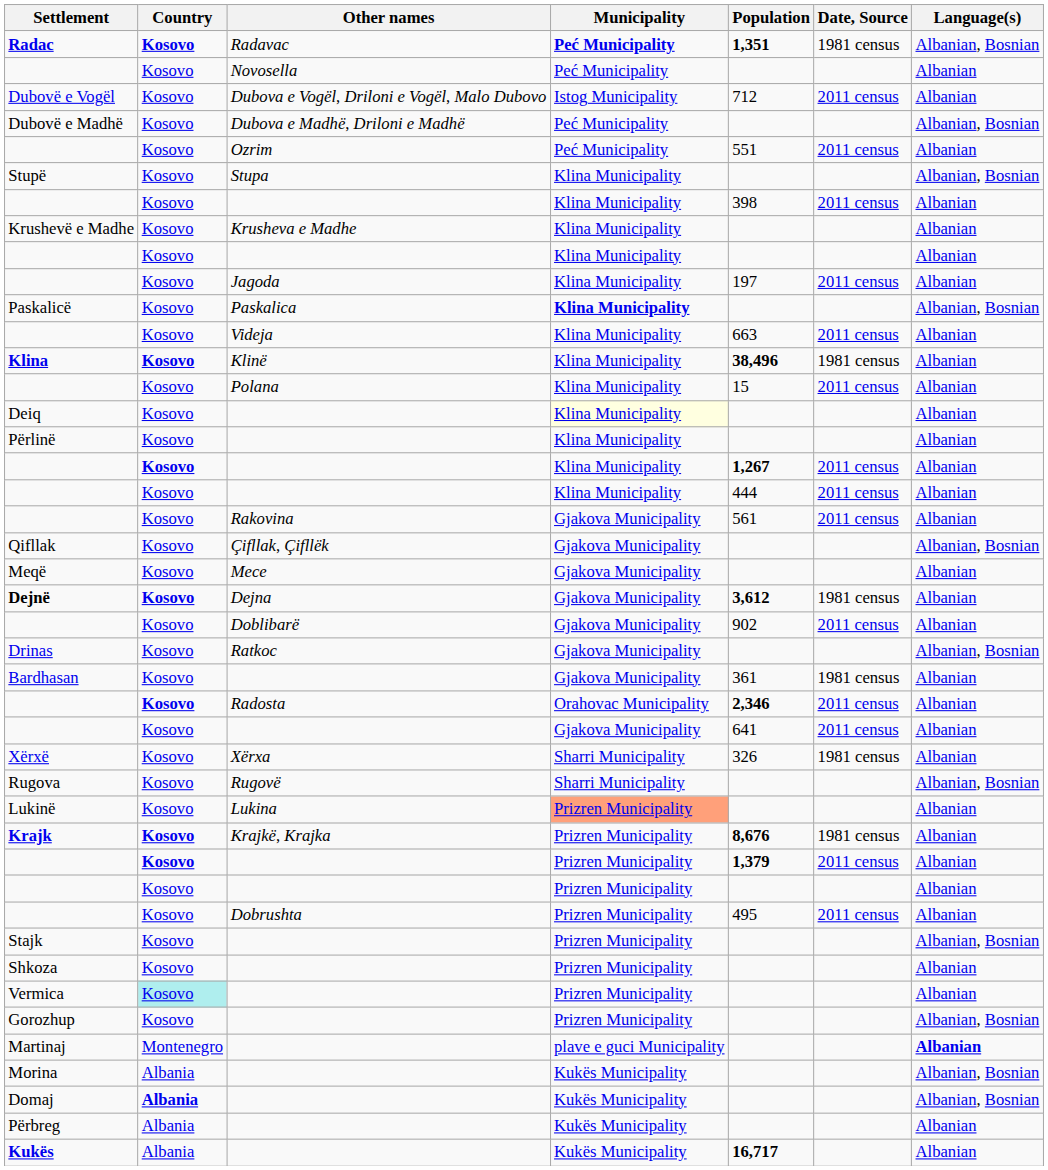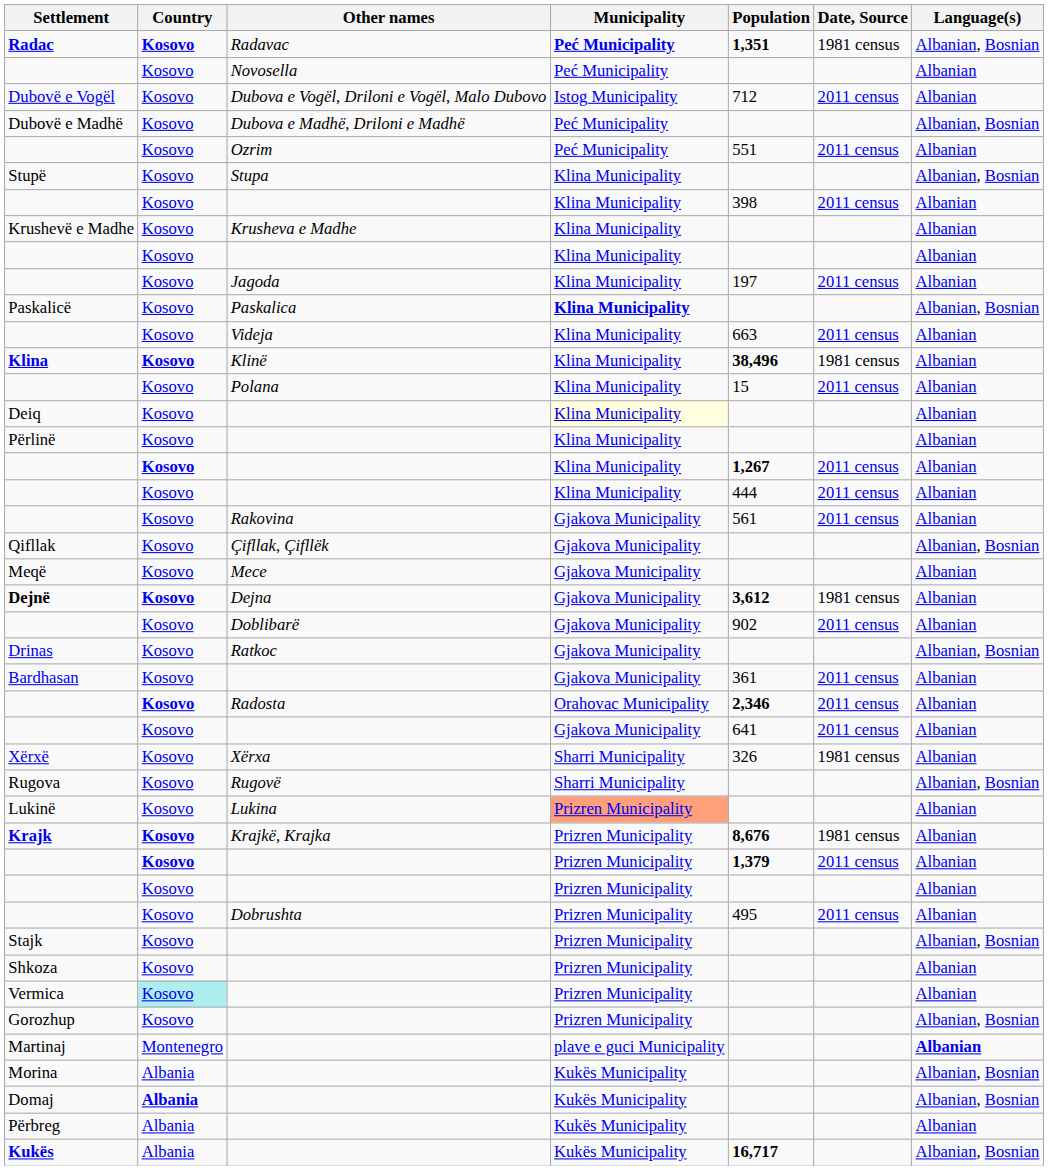 <table class="sortable wikitable">
 <tr>
 <th>Settlement</th>
 <th>Country</th>
 <th class="unsortable">Other names</th>
 <th>Municipality</th>
 <th>Population</th>
 <th class="unsortable">Date, Source</th>
 <th>Language(s)</th>
 </tr>
 <tr>
 <td><strong><a href='#'>Radac</a></strong></td>
 <td> <strong><a href='#'>Kosovo</a></strong></td>
 <td><em>Radavac</em></td>
 <td><strong><a href='#'>Peć Municipality</a></strong></td>
 <td><strong>1,351</strong></td>
 <td>1981 census</td>
 <td><a href='#'>Albanian</a>, <a href='#'>Bosnian</a></td>
 </tr>
 <tr>
 <td></td>
 <td> <a href='#'>Kosovo</a></td>
 <td><em>Novosella</em></td>
 <td><a href='#'>Peć Municipality</a></td>
 <td></td>
 <td></td>
 <td><a href='#'>Albanian</a></td>
 </tr>
 <tr>
 <td><a href='#'>Dubovë e Vogël</a></td>
 <td> <a href='#'>Kosovo</a></td>
 <td><em>Dubova e Vogël</em>, <em>Driloni e Vogël</em>, <em>Malo Dubovo</em></td>
 <td><a href='#'>Istog Municipality</a></td>
 <td>712</td>
 <td><a href='#'>2011 census</a></td>
 <td><a href='#'>Albanian</a></td>
 </tr>
 <tr>
 <td>Dubovë e Madhë</td>
 <td> <a href='#'>Kosovo</a></td>
 <td><em>Dubova e Madhë</em>, <em>Driloni e Madhë</em></td>
 <td><a href='#'>Peć Municipality</a></td>
 <td></td>
 <td></td>
 <td><a href='#'>Albanian</a>, <a href='#'>Bosnian</a></td>
 </tr>
 <tr>
 <td></td>
 <td> <a href='#'>Kosovo</a></td>
 <td><em>Ozrim</em></td>
 <td><a href='#'>Peć Municipality</a></td>
 <td>551</td>
 <td><a href='#'>2011 census</a></td>
 <td><a href='#'>Albanian</a></td>
 </tr>
 <tr>
 <td>Stupë</td>
 <td> <a href='#'>Kosovo</a></td>
 <td><em>Stupa</em></td>
 <td><a href='#'>Klina Municipality</a></td>
 <td></td>
 <td></td>
 <td><a href='#'>Albanian</a>, <a href='#'>Bosnian</a></td>
 </tr>
 <tr>
 <td></td>
 <td> <a href='#'>Kosovo</a></td>
 <td></td>
 <td><a href='#'>Klina Municipality</a></td>
 <td>398</td>
 <td><a href='#'>2011 census</a></td>
 <td><a href='#'>Albanian</a></td>
 </tr>
 <tr>
 <td>Krushevë e Madhe</td>
 <td> <a href='#'>Kosovo</a></td>
 <td><em>Krusheva e Madhe</em></td>
 <td><a href='#'>Klina Municipality</a></td>
 <td></td>
 <td></td>
 <td><a href='#'>Albanian</a></td>
 </tr>
 <tr>
 <td></td>
 <td> <a href='#'>Kosovo</a></td>
 <td></td>
 <td><a href='#'>Klina Municipality</a></td>
 <td></td>
 <td></td>
 <td><a href='#'>Albanian</a></td>
 </tr>
 <tr>
 <td></td>
 <td> <a href='#'>Kosovo</a></td>
 <td><em>Jagoda</em></td>
 <td><a href='#'>Klina Municipality</a></td>
 <td>197</td>
 <td><a href='#'>2011 census</a></td>
 <td><a href='#'>Albanian</a></td>
 </tr>
 <tr>
 <td>Paskalicë</td>
 <td> <a href='#'>Kosovo</a></td>
 <td><em>Paskalica</em></td>
 <td><strong><a href='#'>Klina Municipality</a></strong></td>
 <td></td>
 <td></td>
 <td><a href='#'>Albanian</a>, <a href='#'>Bosnian</a></td>
 </tr>
 <tr>
 <td></td>
 <td> <a href='#'>Kosovo</a></td>
 <td><em>Videja</em></td>
 <td><a href='#'>Klina Municipality</a></td>
 <td>663</td>
 <td><a href='#'>2011 census</a></td>
 <td><a href='#'>Albanian</a></td>
 </tr>
 <tr>
 <td><strong><a href='#'>Klina</a></strong></td>
 <td> <strong><a href='#'>Kosovo</a></strong></td>
 <td><em>Klinë</em></td>
 <td><a href='#'>Klina Municipality</a></td>
 <td><strong>38,496</strong></td>
 <td>1981 census</td>
 <td><a href='#'>Albanian</a></td>
 </tr>
 <tr>
 <td></td>
 <td> <a href='#'>Kosovo</a></td>
 <td><em>Polana</em></td>
 <td><a href='#'>Klina Municipality</a></td>
 <td>15</td>
 <td><a href='#'>2011 census</a></td>
 <td><a href='#'>Albanian</a></td>
 </tr>
 <tr>
 <td>Deiq</td>
 <td> <a href='#'>Kosovo</a></td>
 <td></td>
 <td style="background: lightyellow;"><a href='#'>Klina Municipality</a></td>
 <td></td>
 <td></td>
 <td><a href='#'>Albanian</a></td>
 </tr>
 <tr>
 <td>Përlinë</td>
 <td> <a href='#'>Kosovo</a></td>
 <td></td>
 <td><a href='#'>Klina Municipality</a></td>
 <td></td>
 <td></td>
 <td><a href='#'>Albanian</a></td>
 </tr>
 <tr>
 <td><strong></strong></td>
 <td> <strong><a href='#'>Kosovo</a></strong></td>
 <td></td>
 <td><a href='#'>Klina Municipality</a></td>
 <td><strong>1,267</strong></td>
 <td><a href='#'>2011 census</a></td>
 <td><a href='#'>Albanian</a></td>
 </tr>
 <tr>
 <td></td>
 <td> <a href='#'>Kosovo</a></td>
 <td></td>
 <td><a href='#'>Klina Municipality</a></td>
 <td>444</td>
 <td><a href='#'>2011 census</a></td>
 <td><a href='#'>Albanian</a></td>
 </tr>
 <tr>
 <td></td>
 <td> <a href='#'>Kosovo</a></td>
 <td><em>Rakovina</em></td>
 <td><a href='#'>Gjakova Municipality</a></td>
 <td>561</td>
 <td><a href='#'>2011 census</a></td>
 <td><a href='#'>Albanian</a></td>
 </tr>
 <tr>
 <td>Qifllak</td>
 <td> <a href='#'>Kosovo</a></td>
 <td><em>Çifllak</em>, <em>Çifllëk</em></td>
 <td><a href='#'>Gjakova Municipality</a></td>
 <td></td>
 <td></td>
 <td><a href='#'>Albanian</a>, <a href='#'>Bosnian</a></td>
 </tr>
 <tr>
 <td>Meqë</td>
 <td> <a href='#'>Kosovo</a></td>
 <td><em>Mece</em></td>
 <td><a href='#'>Gjakova Municipality</a></td>
 <td></td>
 <td></td>
 <td><a href='#'>Albanian</a></td>
 </tr>
 <tr>
 <td><strong>Dejnë</strong></td>
 <td> <strong><a href='#'>Kosovo</a></strong></td>
 <td><em>Dejna</em></td>
 <td><a href='#'>Gjakova Municipality</a></td>
 <td><strong>3,612</strong></td>
 <td>1981 census</td>
 <td><a href='#'>Albanian</a></td>
 </tr>
 <tr>
 <td></td>
 <td> <a href='#'>Kosovo</a></td>
 <td><em>Doblibarë</em></td>
 <td><a href='#'>Gjakova Municipality</a></td>
 <td>902</td>
 <td><a href='#'>2011 census</a></td>
 <td><a href='#'>Albanian</a></td>
 </tr>
 <tr>
 <td><a href='#'>Drinas</a></td>
 <td> <a href='#'>Kosovo</a></td>
 <td><em>Ratkoc</em></td>
 <td><a href='#'>Gjakova Municipality</a></td>
 <td></td>
 <td></td>
 <td><a href='#'>Albanian</a>, <a href='#'>Bosnian</a></td>
 </tr>
 <tr>
 <td><a href='#'>Bardhasan</a></td>
 <td> <a href='#'>Kosovo</a></td>
 <td></td>
 <td><a href='#'>Gjakova Municipality</a></td>
 <td>361</td>
-<td>1981 census</td>
+<td><a href='#'>2011 census</a></td>
 <td><a href='#'>Albanian</a></td>
 </tr>
 <tr>
 <td><strong></strong></td>
 <td> <strong><a href='#'>Kosovo</a></strong></td>
 <td><em>Radosta</em></td>
 <td><a href='#'>Orahovac Municipality</a></td>
 <td><strong>2,346</strong></td>
 <td><a href='#'>2011 census</a></td>
 <td><a href='#'>Albanian</a></td>
 </tr>
 <tr>
 <td></td>
 <td> <a href='#'>Kosovo</a></td>
 <td></td>
 <td><a href='#'>Gjakova Municipality</a></td>
 <td>641</td>
 <td><a href='#'>2011 census</a></td>
 <td><a href='#'>Albanian</a></td>
 </tr>
 <tr>
 <td><a href='#'>Xërxë</a></td>
 <td> <a href='#'>Kosovo</a></td>
 <td><em>Xërxa</em></td>
 <td><a href='#'>Sharri Municipality</a></td>
 <td>326</td>
 <td>1981 census</td>
 <td><a href='#'>Albanian</a></td>
 </tr>
 <tr>
 <td>Rugova</td>
 <td> <a href='#'>Kosovo</a></td>
 <td><em>Rugovë</em></td>
 <td><a href='#'>Sharri Municipality</a></td>
 <td></td>
 <td></td>
 <td><a href='#'>Albanian</a>, <a href='#'>Bosnian</a></td>
 </tr>
 <tr>
 <td>Lukinë</td>
 <td> <a href='#'>Kosovo</a></td>
 <td><em>Lukina</em></td>
 <td style="background: lightsalmon;"><a href='#'>Prizren Municipality</a></td>
 <td></td>
 <td></td>
 <td><a href='#'>Albanian</a></td>
 </tr>
 <tr>
 <td><strong><a href='#'>Krajk</a></strong></td>
 <td> <strong><a href='#'>Kosovo</a></strong></td>
 <td><em>Krajkë</em>, <em>Krajka</em></td>
 <td><a href='#'>Prizren Municipality</a></td>
 <td><strong>8,676</strong></td>
 <td>1981 census</td>
 <td><a href='#'>Albanian</a></td>
 </tr>
 <tr>
 <td><strong></strong></td>
 <td> <strong><a href='#'>Kosovo</a></strong></td>
 <td></td>
 <td><a href='#'>Prizren Municipality</a></td>
 <td><strong>1,379</strong></td>
 <td><a href='#'>2011 census</a></td>
 <td><a href='#'>Albanian</a></td>
 </tr>
 <tr>
 <td></td>
 <td> <a href='#'>Kosovo</a></td>
 <td></td>
 <td><a href='#'>Prizren Municipality</a></td>
 <td></td>
 <td></td>
 <td><a href='#'>Albanian</a></td>
 </tr>
 <tr>
 <td></td>
 <td> <a href='#'>Kosovo</a></td>
 <td><em>Dobrushta</em></td>
 <td><a href='#'>Prizren Municipality</a></td>
 <td>495</td>
 <td><a href='#'>2011 census</a></td>
 <td><a href='#'>Albanian</a></td>
 </tr>
 <tr>
 <td>Stajk</td>
 <td> <a href='#'>Kosovo</a></td>
 <td></td>
 <td><a href='#'>Prizren Municipality</a></td>
 <td></td>
 <td></td>
 <td><a href='#'>Albanian</a>, <a href='#'>Bosnian</a></td>
 </tr>
 <tr>
 <td>Shkoza</td>
 <td> <a href='#'>Kosovo</a></td>
 <td></td>
 <td><a href='#'>Prizren Municipality</a></td>
 <td></td>
 <td></td>
 <td><a href='#'>Albanian</a></td>
 </tr>
 <tr>
 <td>Vermica</td>
 <td style="background: paleturquoise;"> <a href='#'>Kosovo</a></td>
 <td></td>
 <td><a href='#'>Prizren Municipality</a></td>
 <td></td>
 <td></td>
 <td><a href='#'>Albanian</a></td>
 </tr>
 <tr>
 <td>Gorozhup</td>
 <td> <a href='#'>Kosovo</a></td>
 <td></td>
 <td><a href='#'>Prizren Municipality</a></td>
 <td></td>
 <td></td>
 <td><a href='#'>Albanian</a>, <a href='#'>Bosnian</a></td>
 </tr>
 <tr>
 <td>Martinaj</td>
 <td> <a href='#'>Montenegro</a></td>
 <td></td>
 <td><a href='#'>plave e guci Municipality</a></td>
 <td></td>
 <td></td>
 <td><strong><a href='#'>Albanian</a></strong></td>
 </tr>
 <tr>
 <td>Morina</td>
 <td> <a href='#'>Albania</a></td>
 <td></td>
 <td><a href='#'>Kukës Municipality</a></td>
 <td></td>
 <td></td>
 <td><a href='#'>Albanian</a>, <a href='#'>Bosnian</a></td>
 </tr>
 <tr>
 <td>Domaj</td>
 <td><strong> <a href='#'>Albania</a></strong></td>
 <td></td>
 <td><a href='#'>Kukës Municipality</a></td>
 <td></td>
 <td></td>
 <td><a href='#'>Albanian</a>, <a href='#'>Bosnian</a></td>
 </tr>
 <tr>
 <td>Përbreg</td>
 <td> <a href='#'>Albania</a></td>
 <td></td>
 <td><a href='#'>Kukës Municipality</a></td>
 <td></td>
 <td></td>
 <td><a href='#'>Albanian</a></td>
 </tr>
 <tr>
 <td><strong><a href='#'>Kukës</a></strong></td>
 <td> <a href='#'>Albania</a></td>
 <td></td>
 <td><a href='#'>Kukës Municipality</a></td>
 <td><strong>16,717</strong></td>
 <td></td>
-<td><a href='#'>Albanian</a></td>
+<td><a href='#'>Albanian</a>, <a href='#'>Bosnian</a></td>
 </tr>
 </table>
